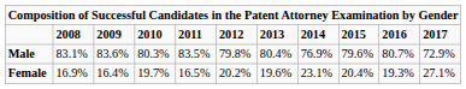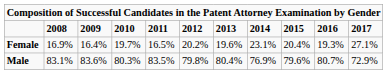 <table class="wikitable">
 <tr>
 <td colspan="11"><strong>Composition of Successful  Candidates in the Patent Attorney Examination by Gender</strong></td>
 </tr>
 <tr>
 <td></td>
 <td><strong>2008</strong></td>
 <td><strong>2009</strong></td>
 <td><strong>2010</strong></td>
 <td><strong>2011</strong></td>
 <td><strong>2012</strong></td>
 <td><strong>2013</strong></td>
 <td><strong>2014</strong></td>
 <td><strong>2015</strong></td>
 <td><strong>2016</strong></td>
 <td><strong>2017</strong></td>
 </tr>
 <tr>
+<td><strong>Female</strong></td>
+<td>16.9%</td>
+<td>16.4%</td>
+<td>19.7%</td>
+<td>16.5%</td>
+<td>20.2%</td>
+<td>19.6%</td>
+<td>23.1%</td>
+<td>20.4%</td>
+<td>19.3%</td>
+<td>27.1%</td>
+</tr>
+<tr>
 <td><strong>Male</strong></td>
 <td>83.1%</td>
 <td>83.6%</td>
 <td>80.3%</td>
 <td>83.5%</td>
 <td>79.8%</td>
 <td>80.4%</td>
 <td>76.9%</td>
 <td>79.6%</td>
 <td>80.7%</td>
 <td>72.9%</td>
 </tr>
-<tr>
-<td><strong>Female</strong></td>
-<td>16.9%</td>
-<td>16.4%</td>
-<td>19.7%</td>
-<td>16.5%</td>
-<td>20.2%</td>
-<td>19.6%</td>
-<td>23.1%</td>
-<td>20.4%</td>
-<td>19.3%</td>
-<td>27.1%</td>
-</tr>
 </table>
